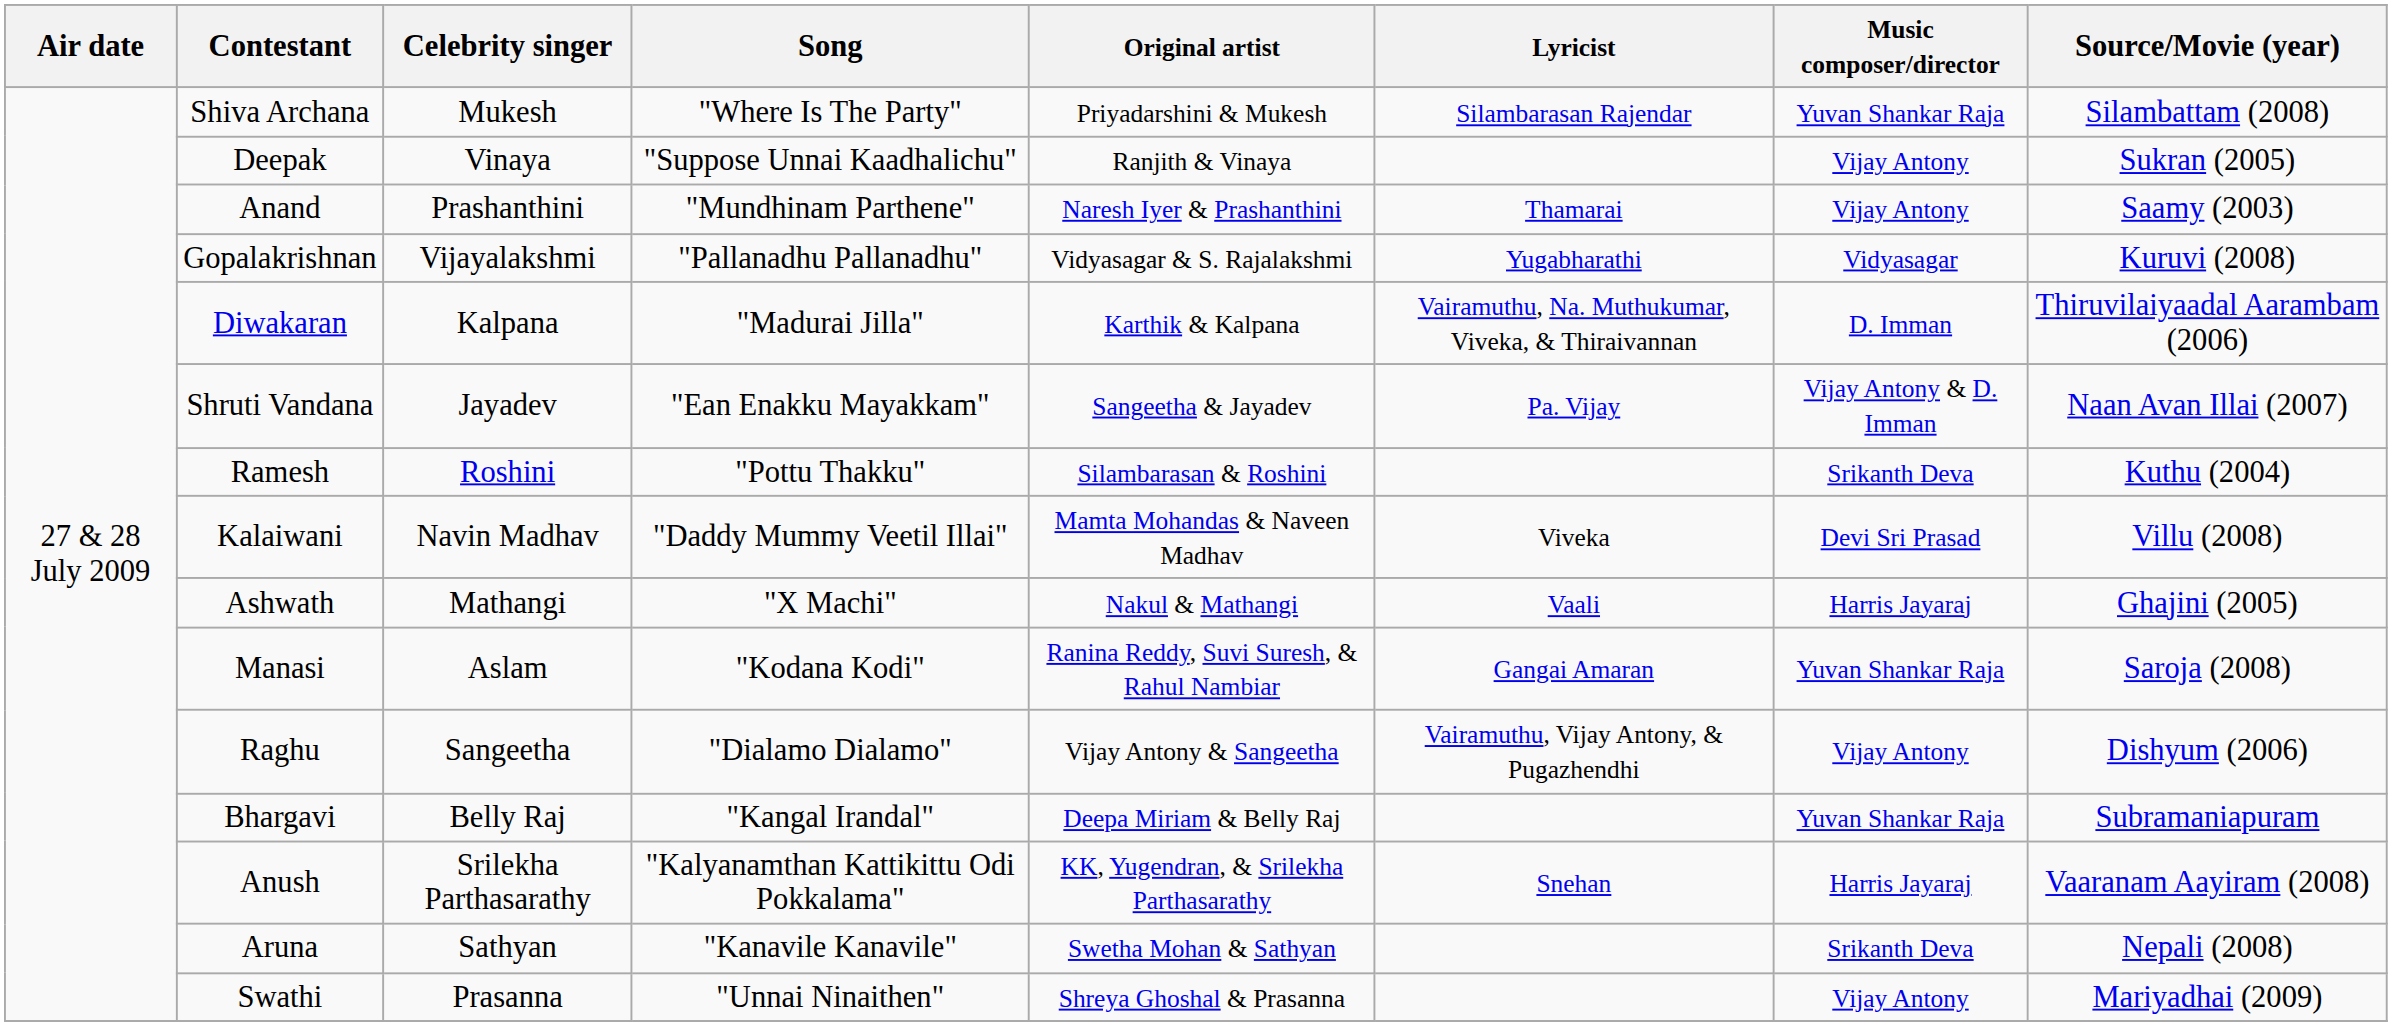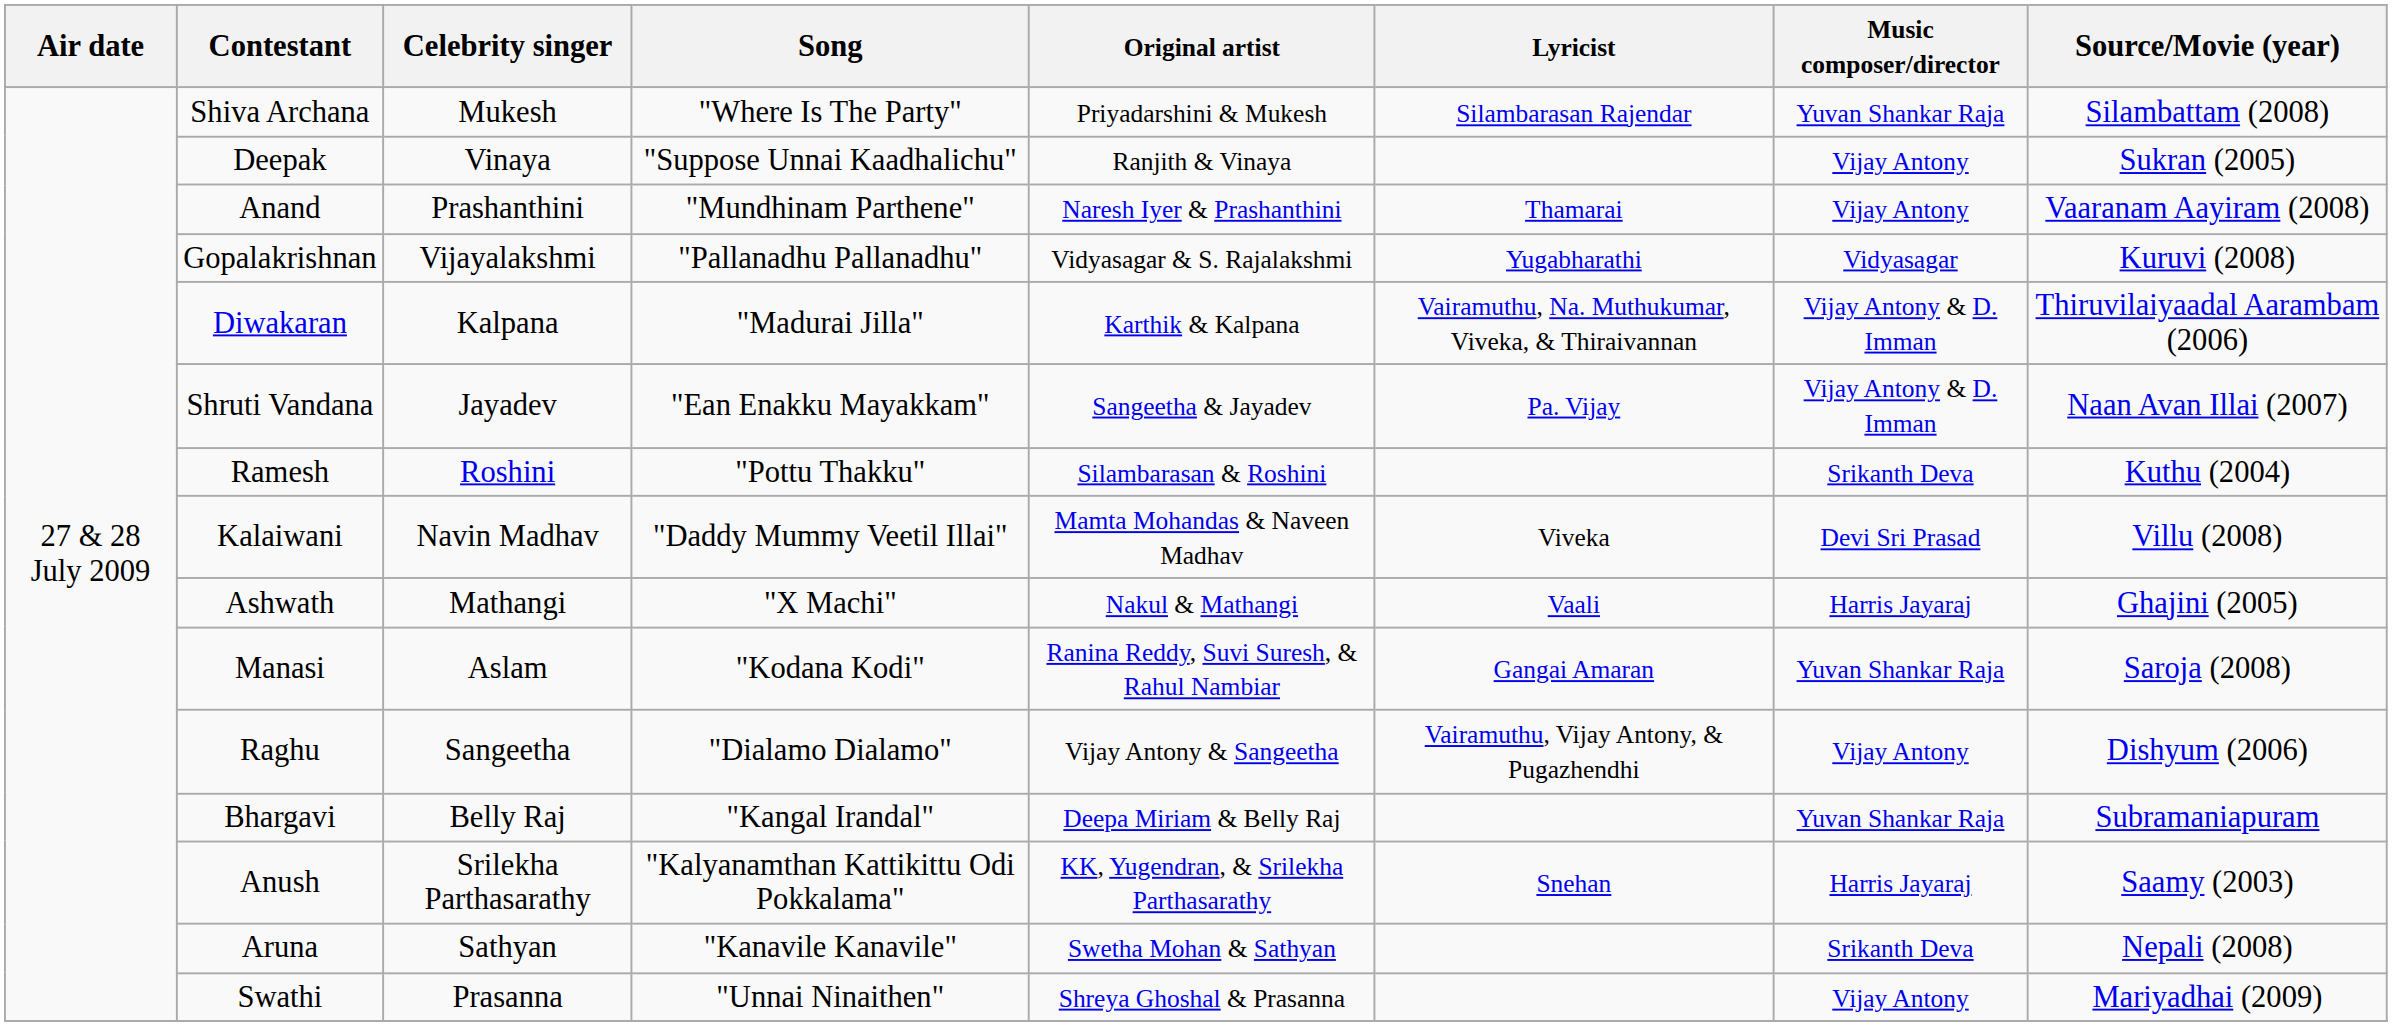 <table class="wikitable sortable" style="text-align: center; width: auto;">
 <tr style="background:lightgrey; text-align:center;">
 <th>Air date</th>
 <th>Contestant</th>
 <th>Celebrity singer</th>
 <th>Song</th>
 <th><small>Original artist</small></th>
 <th><small>Lyricist</small></th>
 <th><small>Music composer/director</small></th>
 <th>Source/Movie (year)</th>
 </tr>
 <tr>
 <td rowspan=15>27 & 28 July 2009</td>
 <td>Shiva Archana</td>
 <td>Mukesh</td>
 <td>"Where Is The Party"</td>
 <td><small>Priyadarshini & Mukesh</small></td>
 <td><small><a href='#'>Silambarasan Rajendar</a></small></td>
 <td><small><a href='#'>Yuvan Shankar Raja</a></small></td>
 <td><a href='#'>Silambattam</a> (2008)</td>
 </tr>
 <tr>
 <td>Deepak</td>
 <td>Vinaya</td>
 <td>"Suppose Unnai Kaadhalichu"</td>
 <td><small>Ranjith & Vinaya</small></td>
 <td><small></small></td>
 <td><small><a href='#'>Vijay Antony</a></small></td>
 <td><a href='#'>Sukran</a> (2005)</td>
 </tr>
 <tr>
 <td>Anand</td>
 <td>Prashanthini</td>
 <td>"Mundhinam Parthene"</td>
 <td><small><a href='#'>Naresh Iyer</a> & <a href='#'>Prashanthini</a></small></td>
 <td><small><a href='#'>Thamarai</a></small></td>
 <td><small><a href='#'>Vijay Antony</a></small></td>
-<td><a href='#'>Saamy</a> (2003)</td>
+<td><a href='#'>Vaaranam Aayiram</a> (2008)</td>
 </tr>
 <tr>
 <td>Gopalakrishnan</td>
 <td>Vijayalakshmi</td>
 <td>"Pallanadhu Pallanadhu"</td>
 <td><small>Vidyasagar & S. Rajalakshmi</small></td>
 <td><small><a href='#'>Yugabharathi</a></small></td>
 <td><small><a href='#'>Vidyasagar</a></small></td>
 <td><a href='#'>Kuruvi</a> (2008)</td>
 </tr>
 <tr>
 <td><a href='#'>Diwakaran</a></td>
 <td>Kalpana</td>
 <td>"Madurai Jilla"</td>
 <td><small><a href='#'>Karthik</a> & Kalpana</small></td>
 <td><small><a href='#'>Vairamuthu</a>, <a href='#'>Na. Muthukumar</a>, Viveka, & Thiraivannan</small></td>
-<td><small><a href='#'>D. Imman</a></small></td>
+<td><small><a href='#'>Vijay Antony</a> & <a href='#'>D. Imman</a></small></td>
 <td><a href='#'>Thiruvilaiyaadal Aarambam</a> (2006)</td>
 </tr>
 <tr>
 <td>Shruti Vandana</td>
 <td>Jayadev</td>
 <td>"Ean Enakku Mayakkam"</td>
 <td><small><a href='#'>Sangeetha</a> & Jayadev</small></td>
 <td><small><a href='#'>Pa. Vijay</a></small></td>
 <td><small><a href='#'>Vijay Antony</a> & <a href='#'>D. Imman</a></small></td>
 <td><a href='#'>Naan Avan Illai</a> (2007)</td>
 </tr>
 <tr>
 <td>Ramesh</td>
 <td><a href='#'>Roshini</a></td>
 <td>"Pottu Thakku"</td>
 <td><small><a href='#'>Silambarasan</a> & <a href='#'>Roshini</a></small></td>
 <td><small></small></td>
 <td><small><a href='#'>Srikanth Deva</a></small></td>
 <td><a href='#'>Kuthu</a> (2004)</td>
 </tr>
 <tr>
 <td>Kalaiwani</td>
 <td>Navin Madhav</td>
 <td>"Daddy Mummy Veetil Illai"</td>
 <td><small><a href='#'>Mamta Mohandas</a> & Naveen Madhav</small></td>
 <td><small>Viveka</small></td>
 <td><small><a href='#'>Devi Sri Prasad</a></small></td>
 <td><a href='#'>Villu</a> (2008)</td>
 </tr>
 <tr>
 <td>Ashwath</td>
 <td>Mathangi</td>
 <td>"X Machi"</td>
 <td><small><a href='#'>Nakul</a> & <a href='#'>Mathangi</a></small></td>
 <td><small><a href='#'>Vaali</a></small></td>
 <td><small><a href='#'>Harris Jayaraj</a></small></td>
 <td><a href='#'>Ghajini</a> (2005)</td>
 </tr>
 <tr>
 <td>Manasi</td>
 <td>Aslam</td>
 <td>"Kodana Kodi"</td>
 <td><small><a href='#'>Ranina Reddy</a>, <a href='#'>Suvi Suresh</a>, & <a href='#'>Rahul Nambiar</a></small></td>
 <td><small><a href='#'>Gangai Amaran</a></small></td>
 <td><small><a href='#'>Yuvan Shankar Raja</a></small></td>
 <td><a href='#'>Saroja</a> (2008)</td>
 </tr>
 <tr>
 <td>Raghu</td>
 <td>Sangeetha</td>
 <td>"Dialamo Dialamo"</td>
 <td><small>Vijay Antony & <a href='#'>Sangeetha</a></small></td>
 <td><small><a href='#'>Vairamuthu</a>, Vijay Antony, & Pugazhendhi</small></td>
 <td><small><a href='#'>Vijay Antony</a></small></td>
 <td><a href='#'>Dishyum</a> (2006)</td>
 </tr>
 <tr>
 <td>Bhargavi</td>
 <td>Belly Raj</td>
 <td>"Kangal Irandal"</td>
 <td><small><a href='#'>Deepa Miriam</a> & Belly Raj</small></td>
 <td><small></small></td>
 <td><small><a href='#'>Yuvan Shankar Raja</a></small></td>
 <td><a href='#'>Subramaniapuram</a></td>
 </tr>
 <tr>
 <td>Anush</td>
 <td>Srilekha Parthasarathy</td>
 <td>"Kalyanamthan Kattikittu Odi Pokkalama"</td>
 <td><small><a href='#'>KK</a>, <a href='#'>Yugendran</a>, & <a href='#'>Srilekha Parthasarathy</a></small></td>
 <td><small><a href='#'>Snehan</a></small></td>
 <td><small><a href='#'>Harris Jayaraj</a></small></td>
-<td><a href='#'>Vaaranam Aayiram</a> (2008)</td>
+<td><a href='#'>Saamy</a> (2003)</td>
 </tr>
 <tr>
 <td>Aruna</td>
 <td>Sathyan</td>
 <td>"Kanavile Kanavile"</td>
 <td><small><a href='#'>Swetha Mohan</a> & <a href='#'>Sathyan</a></small></td>
 <td><small></small></td>
 <td><small><a href='#'>Srikanth Deva</a></small></td>
 <td><a href='#'>Nepali</a> (2008)</td>
 </tr>
 <tr>
 <td>Swathi</td>
 <td>Prasanna</td>
 <td>"Unnai Ninaithen"</td>
 <td><small><a href='#'>Shreya Ghoshal</a> & Prasanna</small></td>
 <td><small></small></td>
 <td><small><a href='#'>Vijay Antony</a></small></td>
 <td><a href='#'>Mariyadhai</a> (2009)</td>
 </tr>
 <tr>
 </tr>
 </table>
